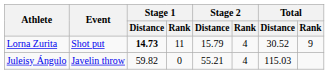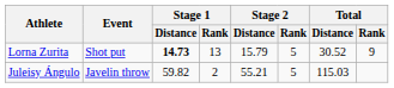 <table class="wikitable" style="text-align:center;font-size:90%">
 <tr>
 <th rowspan=2>Athlete</th>
 <th rowspan=2>Event</th>
 <th colspan=2>Stage 1</th>
 <th colspan=2>Stage 2</th>
 <th colspan=2>Total</th>
 </tr>
 <tr style="font-size:95%">
 <th>Distance</th>
 <th>Rank</th>
 <th>Distance</th>
 <th>Rank</th>
 <th>Distance</th>
 <th>Rank</th>
 </tr>
 <tr>
 <td align=left><a href='#'>Lorna Zurita</a></td>
 <td align=left><a href='#'>Shot put</a></td>
 <td><strong>14.73</strong></td>
-<td>11</td>
+<td>13</td>
 <td>15.79</td>
-<td>4</td>
+<td>5</td>
 <td>30.52</td>
 <td>9</td>
 </tr>
 <tr>
 <td align=left><a href='#'>Juleisy Ángulo</a></td>
 <td align=left><a href='#'>Javelin throw</a></td>
 <td>59.82</td>
-<td>0</td>
+<td>2</td>
 <td>55.21</td>
-<td>4</td>
+<td>5</td>
 <td>115.03</td>
 <td></td>
 </tr>
 </table>
